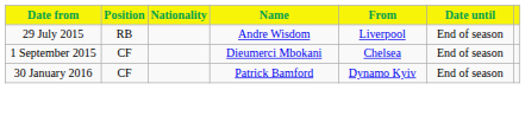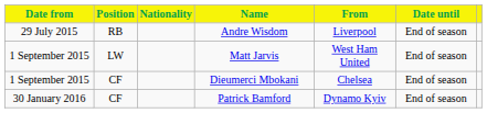 <table class="wikitable"  style="text-align:center; font-size:90%; ">
 <tr>
 <th style="background:#F7F408; color:#00A050; width:110px;">Date from</th>
 <th style="background:#F7F408; color:#00A050; width:50px;">Position</th>
 <th style="background:#F7F408; color:#00A050; width:50px;">Nationality</th>
 <th style="background:#F7F408; color:#00A050; width:150px;">Name</th>
 <th style="background:#F7F408; color:#00A050; width:100px;">From</th>
 <th style="background:#F7F408; color:#00A050; width:100px;">Date until</th>
 <th style="background:#F7F408; color:#00A050"></th>
 </tr>
 <tr>
 <td>29 July 2015</td>
 <td>RB</td>
 <td></td>
 <td><a href='#'>Andre Wisdom</a></td>
 <td><a href='#'>Liverpool</a></td>
+<td>End of season</td>
+<td></td>
+</tr>
+<tr>
+<td>1 September 2015</td>
+<td>LW</td>
+<td></td>
+<td><a href='#'>Matt Jarvis</a></td>
+<td><a href='#'>West Ham United</a></td>
 <td>End of season</td>
 <td></td>
 </tr>
 <tr>
 <td>1 September 2015</td>
 <td>CF</td>
 <td></td>
 <td><a href='#'>Dieumerci Mbokani</a></td>
 <td><a href='#'>Chelsea</a></td>
 <td>End of season</td>
 <td></td>
 </tr>
 <tr>
 <td>30 January 2016</td>
 <td>CF</td>
 <td></td>
 <td><a href='#'>Patrick Bamford</a></td>
 <td><a href='#'>Dynamo Kyiv</a></td>
 <td>End of season</td>
 <td></td>
 </tr>
 </table>
